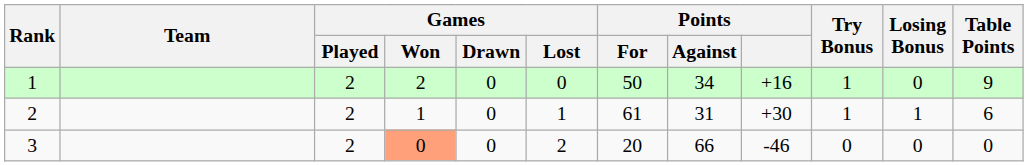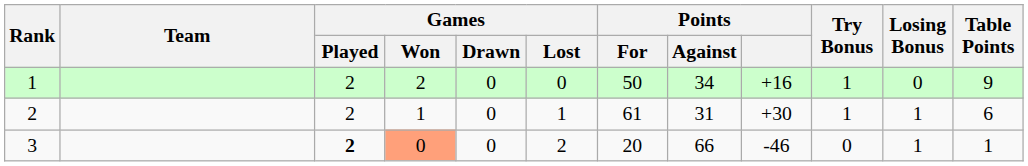 <table class="wikitable"  style="text-align: center;">
 <tr>
 <th rowspan="2" width="20">Rank</th>
 <th rowspan="2" width="200">Team</th>
 <th colspan="4">Games</th>
 <th colspan="3">Points</th>
 <th rowspan="2" width="50">Try Bonus</th>
 <th rowspan="2" width="50">Losing Bonus</th>
 <th rowspan="2" width="50">Table Points</th>
 </tr>
 <tr>
 <th width="50">Played</th>
 <th width="50">Won</th>
 <th width="50">Drawn</th>
 <th width="50">Lost</th>
 <th width="50">For</th>
 <th width="50">Against</th>
 <th width="50"></th>
 </tr>
 <tr bgcolor="#ccffcc">
 <td>1</td>
 <td align="left"></td>
 <td>2</td>
 <td>2</td>
 <td>0</td>
 <td>0</td>
 <td>50</td>
 <td>34</td>
 <td>+16</td>
 <td>1</td>
 <td>0</td>
 <td>9</td>
 </tr>
 <tr>
 <td>2</td>
 <td align="left"></td>
 <td>2</td>
 <td>1</td>
 <td>0</td>
 <td>1</td>
 <td>61</td>
 <td>31</td>
 <td>+30</td>
 <td>1</td>
 <td>1</td>
 <td>6</td>
 </tr>
 <tr>
 <td>3</td>
 <td align="left"></td>
-<td>2</td>
+<td><strong>2</strong></td>
 <td style="background: lightsalmon;">0</td>
 <td>0</td>
 <td>2</td>
 <td>20</td>
 <td>66</td>
 <td>-46</td>
 <td>0</td>
-<td>0</td>
-<td>0</td>
+<td>1</td>
+<td>1</td>
 </tr>
 </table>
